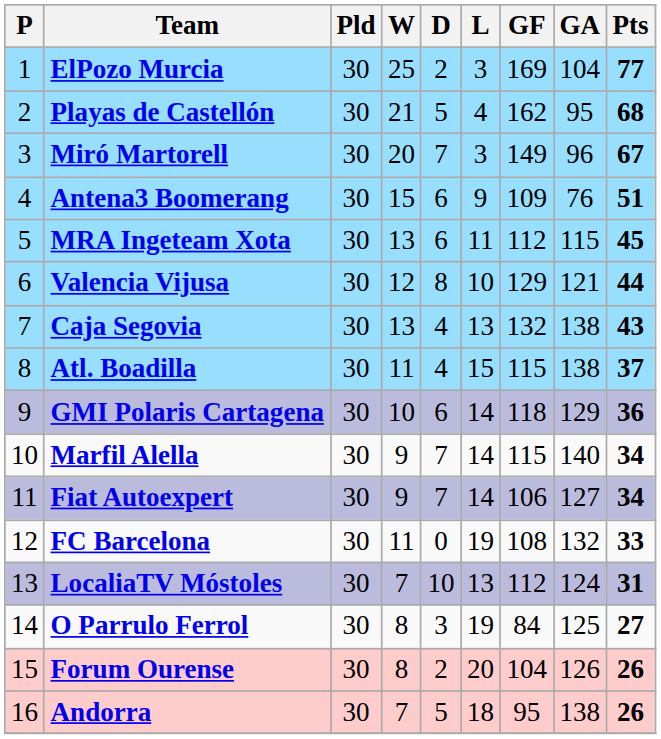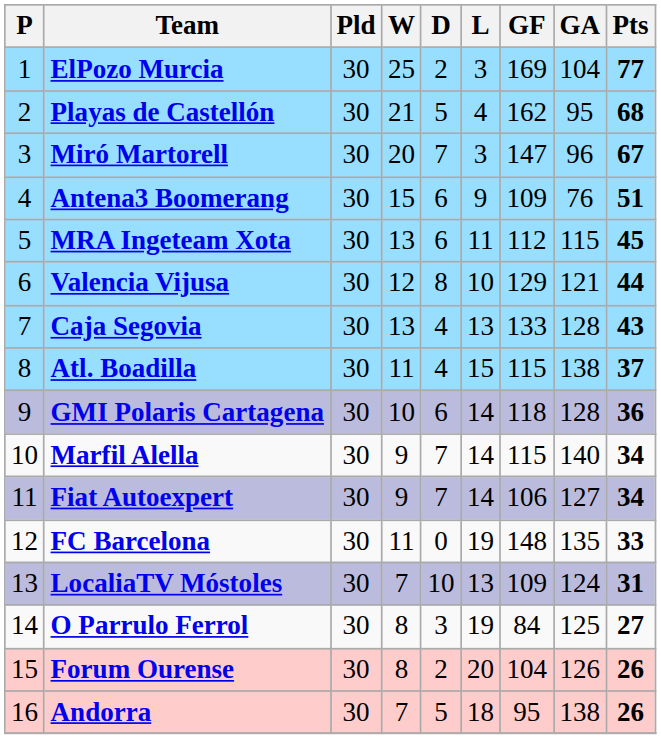 <table class="wikitable sortable" style="text-align: center;">
 <tr>
 <th align="center">P</th>
 <th align="center">Team</th>
 <th align="center">Pld</th>
 <th align="center">W</th>
 <th align="center">D</th>
 <th align="center">L</th>
 <th align="center">GF</th>
 <th align="center">GA</th>
 <th align="center">Pts</th>
 </tr>
 <tr ! style="background:#97DEFF;">
 <td>1</td>
 <td align="left"><strong><a href='#'>ElPozo Murcia</a></strong></td>
 <td>30</td>
 <td>25</td>
 <td>2</td>
 <td>3</td>
 <td>169</td>
 <td>104</td>
 <td><strong>77</strong></td>
 </tr>
 <tr ! style="background:#97DEFF;">
 <td>2</td>
 <td align="left"><strong><a href='#'>Playas de Castellón</a></strong></td>
 <td>30</td>
 <td>21</td>
 <td>5</td>
 <td>4</td>
 <td>162</td>
 <td>95</td>
 <td><strong>68</strong></td>
 </tr>
 <tr ! style="background:#97DEFF;">
 <td>3</td>
 <td align="left"><strong><a href='#'>Miró Martorell</a></strong></td>
 <td>30</td>
 <td>20</td>
 <td>7</td>
 <td>3</td>
-<td>149</td>
+<td>147</td>
 <td>96</td>
 <td><strong>67</strong></td>
 </tr>
 <tr ! style="background:#97DEFF;">
 <td>4</td>
 <td align="left"><strong><a href='#'>Antena3 Boomerang</a></strong></td>
 <td>30</td>
 <td>15</td>
 <td>6</td>
 <td>9</td>
 <td>109</td>
 <td>76</td>
 <td><strong>51</strong></td>
 </tr>
 <tr ! style="background:#97DEFF;">
 <td>5</td>
 <td align="left"><strong><a href='#'>MRA Ingeteam Xota</a></strong></td>
 <td>30</td>
 <td>13</td>
 <td>6</td>
 <td>11</td>
 <td>112</td>
 <td>115</td>
 <td><strong>45</strong></td>
 </tr>
 <tr ! style="background:#97DEFF;">
 <td>6</td>
 <td align="left"><strong><a href='#'>Valencia Vijusa</a></strong></td>
 <td>30</td>
 <td>12</td>
 <td>8</td>
 <td>10</td>
 <td>129</td>
 <td>121</td>
 <td><strong>44</strong></td>
 </tr>
 <tr ! style="background:#97DEFF;">
 <td>7</td>
 <td align="left"><strong><a href='#'>Caja Segovia</a></strong></td>
 <td>30</td>
 <td>13</td>
 <td>4</td>
 <td>13</td>
-<td>132</td>
-<td>138</td>
+<td>133</td>
+<td>128</td>
 <td><strong>43</strong></td>
 </tr>
 <tr ! style="background:#97DEFF;">
 <td>8</td>
 <td align="left"><strong><a href='#'>Atl. Boadilla</a></strong></td>
 <td>30</td>
 <td>11</td>
 <td>4</td>
 <td>15</td>
 <td>115</td>
 <td>138</td>
 <td><strong>37</strong></td>
 </tr>
 <tr ! style="background:#BBBBDD;">
 <td>9</td>
 <td align="left"><strong><a href='#'>GMI Polaris Cartagena</a></strong></td>
 <td>30</td>
 <td>10</td>
 <td>6</td>
 <td>14</td>
 <td>118</td>
-<td>129</td>
+<td>128</td>
 <td><strong>36</strong></td>
 </tr>
 <tr>
 <td>10</td>
 <td align="left"><strong><a href='#'>Marfil Alella</a></strong></td>
 <td>30</td>
 <td>9</td>
 <td>7</td>
 <td>14</td>
 <td>115</td>
 <td>140</td>
 <td><strong>34</strong></td>
 </tr>
 <tr ! style="background:#BBBBDD;">
 <td>11</td>
 <td align="left"><strong><a href='#'>Fiat Autoexpert</a></strong></td>
 <td>30</td>
 <td>9</td>
 <td>7</td>
 <td>14</td>
 <td>106</td>
 <td>127</td>
 <td><strong>34</strong></td>
 </tr>
 <tr>
 <td>12</td>
 <td align="left"><strong><a href='#'>FC Barcelona</a></strong></td>
 <td>30</td>
 <td>11</td>
 <td>0</td>
 <td>19</td>
-<td>108</td>
-<td>132</td>
+<td>148</td>
+<td>135</td>
 <td><strong>33</strong></td>
 </tr>
 <tr ! style="background:#BBBBDD;">
 <td>13</td>
 <td align="left"><strong><a href='#'>LocaliaTV Móstoles</a></strong></td>
 <td>30</td>
 <td>7</td>
 <td>10</td>
 <td>13</td>
-<td>112</td>
+<td>109</td>
 <td>124</td>
 <td><strong>31</strong></td>
 </tr>
 <tr>
 <td>14</td>
 <td align="left"><strong><a href='#'>O Parrulo Ferrol</a></strong></td>
 <td>30</td>
 <td>8</td>
 <td>3</td>
 <td>19</td>
 <td>84</td>
 <td>125</td>
 <td><strong>27</strong></td>
 </tr>
 <tr ! style="background:#FFCCCC;">
 <td>15</td>
 <td align="left"><strong><a href='#'>Forum Ourense</a></strong></td>
 <td>30</td>
 <td>8</td>
 <td>2</td>
 <td>20</td>
 <td>104</td>
 <td>126</td>
 <td><strong>26</strong></td>
 </tr>
 <tr ! style="background:#FFCCCC;">
 <td>16</td>
 <td align="left"><strong><a href='#'>Andorra</a></strong></td>
 <td>30</td>
 <td>7</td>
 <td>5</td>
 <td>18</td>
 <td>95</td>
 <td>138</td>
 <td><strong>26</strong></td>
 </tr>
 <tr>
 </tr>
 </table>
